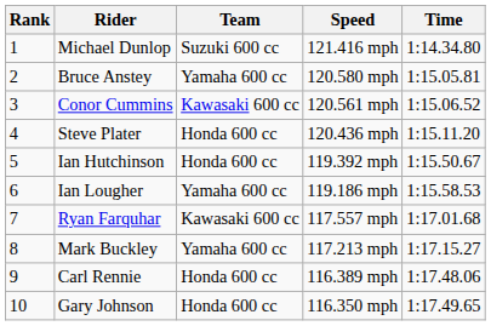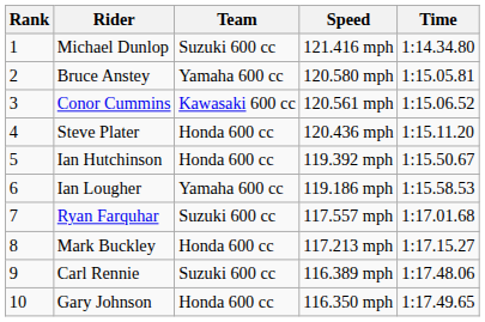 <table class="wikitable" style="font-size: 95%;">
 <tr style="background:#efefef;">
 <th>Rank</th>
 <th>Rider</th>
 <th>Team</th>
 <th>Speed</th>
 <th>Time</th>
 </tr>
 <tr>
 <td>1</td>
 <td> Michael Dunlop</td>
 <td>Suzuki 600 cc</td>
 <td>121.416 mph</td>
 <td>1:14.34.80</td>
 </tr>
 <tr>
 <td>2</td>
 <td> Bruce Anstey</td>
 <td>Yamaha 600 cc</td>
 <td>120.580 mph</td>
 <td>1:15.05.81</td>
 </tr>
 <tr>
 <td>3</td>
 <td> <a href='#'>Conor Cummins</a></td>
 <td><a href='#'>Kawasaki</a> 600 cc</td>
 <td>120.561 mph</td>
 <td>1:15.06.52</td>
 </tr>
 <tr>
 <td>4</td>
 <td> Steve Plater</td>
 <td>Honda 600 cc</td>
 <td>120.436 mph</td>
 <td>1:15.11.20</td>
 </tr>
 <tr>
 <td>5</td>
 <td> Ian Hutchinson</td>
 <td>Honda 600 cc</td>
 <td>119.392 mph</td>
 <td>1:15.50.67</td>
 </tr>
 <tr>
 <td>6</td>
 <td> Ian Lougher</td>
 <td>Yamaha 600 cc</td>
 <td>119.186 mph</td>
 <td>1:15.58.53</td>
 </tr>
 <tr>
 <td>7</td>
 <td> <a href='#'>Ryan Farquhar</a></td>
-<td>Kawasaki 600 cc</td>
+<td>Suzuki 600 cc</td>
 <td>117.557 mph</td>
 <td>1:17.01.68</td>
 </tr>
 <tr>
 <td>8</td>
 <td> Mark Buckley</td>
-<td>Yamaha 600 cc</td>
+<td>Honda 600 cc</td>
 <td>117.213 mph</td>
 <td>1:17.15.27</td>
 </tr>
 <tr>
 <td>9</td>
 <td> Carl Rennie</td>
-<td>Honda 600 cc</td>
+<td>Suzuki 600 cc</td>
 <td>116.389 mph</td>
 <td>1:17.48.06</td>
 </tr>
 <tr>
 <td>10</td>
 <td> Gary Johnson</td>
 <td>Honda 600 cc</td>
 <td>116.350 mph</td>
 <td>1:17.49.65</td>
 </tr>
 </table>
